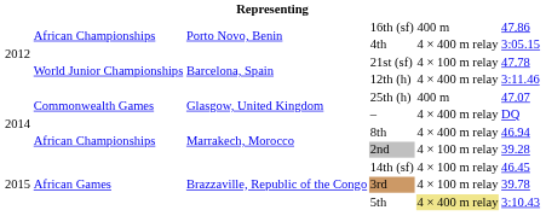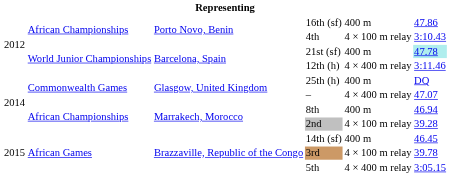 <table>
 <tr>
 <th colspan="6">Representing </th>
 </tr>
 <tr>
 <td rowspan=4>2012</td>
 <td rowspan=2><a href='#'>African Championships</a></td>
 <td rowspan=2><a href='#'>Porto Novo, Benin</a></td>
 <td>16th (sf)</td>
 <td>400 m</td>
 <td><a href='#'>47.86</a></td>
 </tr>
 <tr>
 <td>4th</td>
-<td>4 × 400 m relay</td>
-<td><a href='#'>3:05.15</a></td>
+<td>4 × 100 m relay</td>
+<td><a href='#'>3:10.43</a></td>
 </tr>
 <tr>
 <td rowspan=2><a href='#'>World Junior Championships</a></td>
 <td rowspan=2><a href='#'>Barcelona, Spain</a></td>
 <td>21st (sf)</td>
-<td>4 × 100 m relay</td>
-<td><a href='#'>47.78</a></td>
+<td>400 m</td>
+<td style="background: paleturquoise;"><a href='#'>47.78</a></td>
 </tr>
 <tr>
 <td>12th (h)</td>
 <td>4 × 400 m relay</td>
 <td><a href='#'>3:11.46</a></td>
 </tr>
 <tr>
 <td rowspan=4>2014</td>
 <td rowspan=2><a href='#'>Commonwealth Games</a></td>
 <td rowspan=2><a href='#'>Glasgow, United Kingdom</a></td>
 <td>25th (h)</td>
 <td>400 m</td>
-<td><a href='#'>47.07</a></td>
+<td><a href='#'>DQ</a></td>
 </tr>
 <tr>
 <td>–</td>
 <td>4 × 400 m relay</td>
-<td><a href='#'>DQ</a></td>
+<td><a href='#'>47.07</a></td>
 </tr>
 <tr>
 <td rowspan=2><a href='#'>African Championships</a></td>
 <td rowspan=2><a href='#'>Marrakech, Morocco</a></td>
 <td>8th</td>
-<td>4 × 400 m relay</td>
+<td>400 m</td>
 <td><a href='#'>46.94</a></td>
 </tr>
 <tr>
 <td bgcolor=silver>2nd</td>
 <td>4 × 100 m relay</td>
 <td><a href='#'>39.28</a></td>
 </tr>
 <tr>
 <td rowspan=3>2015</td>
 <td rowspan=3><a href='#'>African Games</a></td>
 <td rowspan=3><a href='#'>Brazzaville, Republic of the Congo</a></td>
 <td>14th (sf)</td>
-<td>4 × 100 m relay</td>
+<td>400 m</td>
 <td><a href='#'>46.45</a></td>
 </tr>
 <tr>
 <td bgcolor=cc9966>3rd</td>
 <td>4 × 100 m relay</td>
 <td><a href='#'>39.78</a></td>
 </tr>
 <tr>
 <td>5th</td>
-<td style="background: khaki;">4 × 400 m relay</td>
-<td><a href='#'>3:10.43</a></td>
+<td>4 × 400 m relay</td>
+<td><a href='#'>3:05.15</a></td>
 </tr>
 </table>
